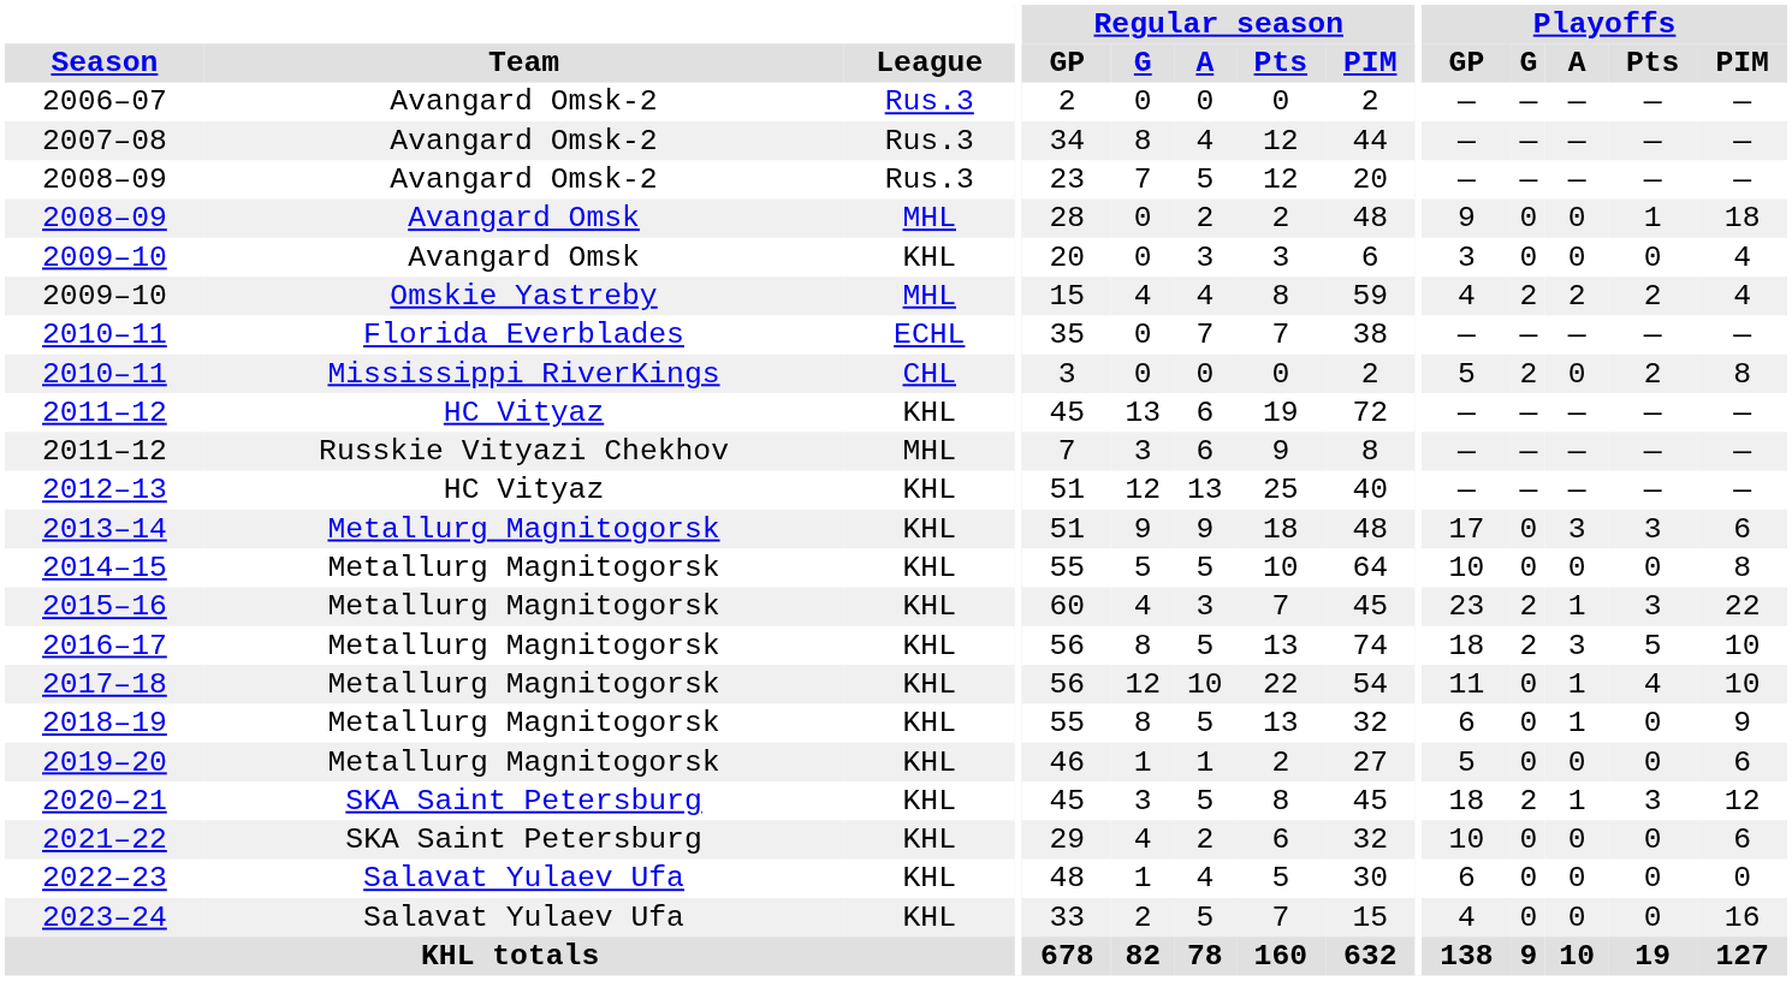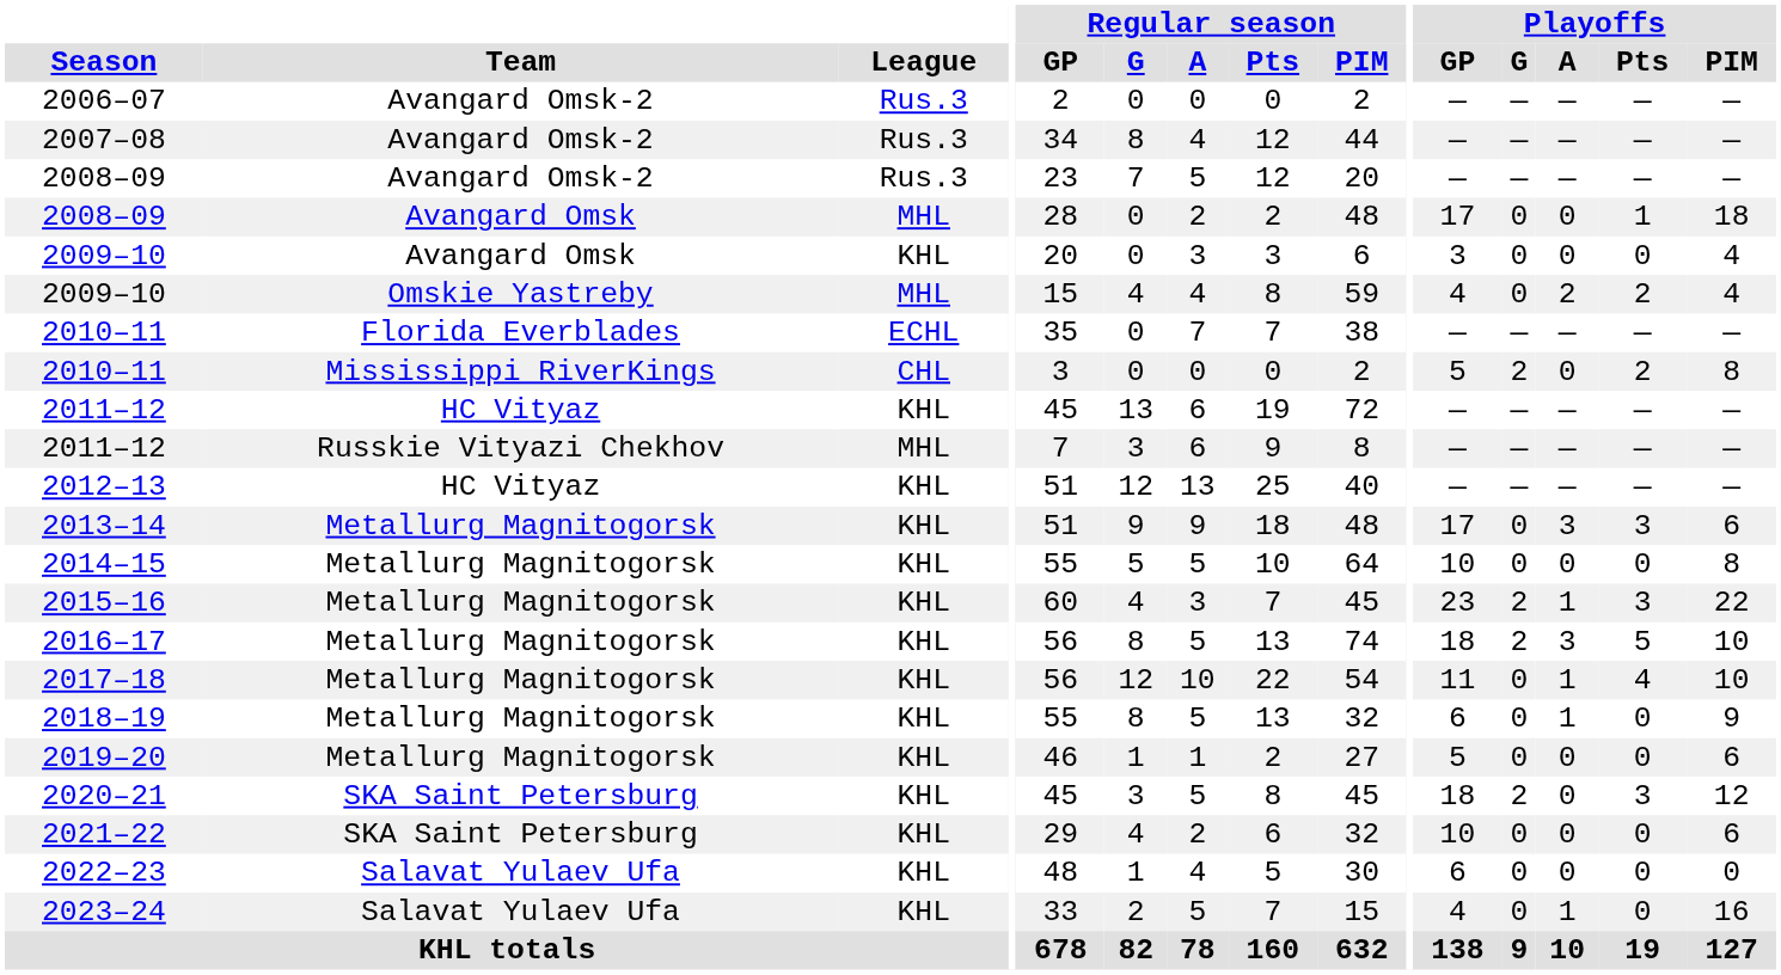 <table border="0" cellpadding="1" cellspacing="0" style="text-align:center; width:60em">
 <tr bgcolor="#e0e0e0">
 <th colspan="3" bgcolor="#ffffff"></th>
 <th rowspan="99" bgcolor="#ffffff"></th>
 <th colspan="5"><a href='#'>Regular season</a></th>
 <th rowspan="99" bgcolor="#ffffff"></th>
 <th colspan="5"><a href='#'>Playoffs</a></th>
 </tr>
 <tr bgcolor="#e0e0e0">
 <th><a href='#'>Season</a></th>
 <th>Team</th>
 <th>League</th>
 <th>GP</th>
 <th><a href='#'>G</a></th>
 <th><a href='#'>A</a></th>
 <th><a href='#'>Pts</a></th>
 <th><a href='#'>PIM</a></th>
 <th>GP</th>
 <th>G</th>
 <th>A</th>
 <th>Pts</th>
 <th>PIM</th>
 </tr>
 <tr>
 <td>2006–07</td>
 <td>Avangard Omsk-2</td>
 <td><a href='#'>Rus.3</a></td>
 <td>2</td>
 <td>0</td>
 <td>0</td>
 <td>0</td>
 <td>2</td>
 <td>—</td>
 <td>—</td>
 <td>—</td>
 <td>—</td>
 <td>—</td>
 </tr>
 <tr bgcolor="#f0f0f0">
 <td>2007–08</td>
 <td>Avangard Omsk-2</td>
 <td>Rus.3</td>
 <td>34</td>
 <td>8</td>
 <td>4</td>
 <td>12</td>
 <td>44</td>
 <td>—</td>
 <td>—</td>
 <td>—</td>
 <td>—</td>
 <td>—</td>
 </tr>
 <tr>
 <td>2008–09</td>
 <td>Avangard Omsk-2</td>
 <td>Rus.3</td>
 <td>23</td>
 <td>7</td>
 <td>5</td>
 <td>12</td>
 <td>20</td>
 <td>—</td>
 <td>—</td>
 <td>—</td>
 <td>—</td>
 <td>—</td>
 </tr>
 <tr bgcolor="#f0f0f0">
 <td><a href='#'>2008–09</a></td>
 <td><a href='#'>Avangard Omsk</a></td>
 <td><a href='#'>MHL</a></td>
 <td>28</td>
 <td>0</td>
 <td>2</td>
 <td>2</td>
 <td>48</td>
-<td>9</td>
+<td>17</td>
 <td>0</td>
 <td>0</td>
 <td>1</td>
 <td>18</td>
 </tr>
 <tr>
 <td><a href='#'>2009–10</a></td>
 <td>Avangard Omsk</td>
 <td>KHL</td>
 <td>20</td>
 <td>0</td>
 <td>3</td>
 <td>3</td>
 <td>6</td>
 <td>3</td>
 <td>0</td>
 <td>0</td>
 <td>0</td>
 <td>4</td>
 </tr>
 <tr bgcolor="#f0f0f0">
 <td>2009–10</td>
 <td><a href='#'>Omskie Yastreby</a></td>
 <td><a href='#'>MHL</a></td>
 <td>15</td>
 <td>4</td>
 <td>4</td>
 <td>8</td>
 <td>59</td>
 <td>4</td>
-<td>2</td>
+<td>0</td>
 <td>2</td>
 <td>2</td>
 <td>4</td>
 </tr>
 <tr>
 <td><a href='#'>2010–11</a></td>
 <td><a href='#'>Florida Everblades</a></td>
 <td><a href='#'>ECHL</a></td>
 <td>35</td>
 <td>0</td>
 <td>7</td>
 <td>7</td>
 <td>38</td>
 <td>—</td>
 <td>—</td>
 <td>—</td>
 <td>—</td>
 <td>—</td>
 </tr>
 <tr bgcolor="#f0f0f0">
 <td><a href='#'>2010–11</a></td>
 <td><a href='#'>Mississippi RiverKings</a></td>
 <td><a href='#'>CHL</a></td>
 <td>3</td>
 <td>0</td>
 <td>0</td>
 <td>0</td>
 <td>2</td>
 <td>5</td>
 <td>2</td>
 <td>0</td>
 <td>2</td>
 <td>8</td>
 </tr>
 <tr>
 <td><a href='#'>2011–12</a></td>
 <td><a href='#'>HC Vityaz</a></td>
 <td>KHL</td>
 <td>45</td>
 <td>13</td>
 <td>6</td>
 <td>19</td>
 <td>72</td>
 <td>—</td>
 <td>—</td>
 <td>—</td>
 <td>—</td>
 <td>—</td>
 </tr>
 <tr bgcolor="#f0f0f0">
 <td>2011–12</td>
 <td>Russkie Vityazi Chekhov</td>
 <td>MHL</td>
 <td>7</td>
 <td>3</td>
 <td>6</td>
 <td>9</td>
 <td>8</td>
 <td>—</td>
 <td>—</td>
 <td>—</td>
 <td>—</td>
 <td>—</td>
 </tr>
 <tr>
 <td><a href='#'>2012–13</a></td>
 <td>HC Vityaz</td>
 <td>KHL</td>
 <td>51</td>
 <td>12</td>
 <td>13</td>
 <td>25</td>
 <td>40</td>
 <td>—</td>
 <td>—</td>
 <td>—</td>
 <td>—</td>
 <td>—</td>
 </tr>
 <tr bgcolor="#f0f0f0">
 <td><a href='#'>2013–14</a></td>
 <td><a href='#'>Metallurg Magnitogorsk</a></td>
 <td>KHL</td>
 <td>51</td>
 <td>9</td>
 <td>9</td>
 <td>18</td>
 <td>48</td>
 <td>17</td>
 <td>0</td>
 <td>3</td>
 <td>3</td>
 <td>6</td>
 </tr>
 <tr>
 <td><a href='#'>2014–15</a></td>
 <td>Metallurg Magnitogorsk</td>
 <td>KHL</td>
 <td>55</td>
 <td>5</td>
 <td>5</td>
 <td>10</td>
 <td>64</td>
 <td>10</td>
 <td>0</td>
 <td>0</td>
 <td>0</td>
 <td>8</td>
 </tr>
 <tr bgcolor="#f0f0f0">
 <td><a href='#'>2015–16</a></td>
 <td>Metallurg Magnitogorsk</td>
 <td>KHL</td>
 <td>60</td>
 <td>4</td>
 <td>3</td>
 <td>7</td>
 <td>45</td>
 <td>23</td>
 <td>2</td>
 <td>1</td>
 <td>3</td>
 <td>22</td>
 </tr>
 <tr>
 <td><a href='#'>2016–17</a></td>
 <td>Metallurg Magnitogorsk</td>
 <td>KHL</td>
 <td>56</td>
 <td>8</td>
 <td>5</td>
 <td>13</td>
 <td>74</td>
 <td>18</td>
 <td>2</td>
 <td>3</td>
 <td>5</td>
 <td>10</td>
 </tr>
 <tr bgcolor="#f0f0f0">
 <td><a href='#'>2017–18</a></td>
 <td>Metallurg Magnitogorsk</td>
 <td>KHL</td>
 <td>56</td>
 <td>12</td>
 <td>10</td>
 <td>22</td>
 <td>54</td>
 <td>11</td>
 <td>0</td>
 <td>1</td>
 <td>4</td>
 <td>10</td>
 </tr>
 <tr>
 <td><a href='#'>2018–19</a></td>
 <td>Metallurg Magnitogorsk</td>
 <td>KHL</td>
 <td>55</td>
 <td>8</td>
 <td>5</td>
 <td>13</td>
 <td>32</td>
 <td>6</td>
 <td>0</td>
 <td>1</td>
 <td>0</td>
 <td>9</td>
 </tr>
 <tr bgcolor="#f0f0f0">
 <td><a href='#'>2019–20</a></td>
 <td>Metallurg Magnitogorsk</td>
 <td>KHL</td>
 <td>46</td>
 <td>1</td>
 <td>1</td>
 <td>2</td>
 <td>27</td>
 <td>5</td>
 <td>0</td>
 <td>0</td>
 <td>0</td>
 <td>6</td>
 </tr>
 <tr>
 <td><a href='#'>2020–21</a></td>
 <td><a href='#'>SKA Saint Petersburg</a></td>
 <td>KHL</td>
 <td>45</td>
 <td>3</td>
 <td>5</td>
 <td>8</td>
 <td>45</td>
 <td>18</td>
 <td>2</td>
-<td>1</td>
+<td>0</td>
 <td>3</td>
 <td>12</td>
 </tr>
 <tr bgcolor="#f0f0f0">
 <td><a href='#'>2021–22</a></td>
 <td>SKA Saint Petersburg</td>
 <td>KHL</td>
 <td>29</td>
 <td>4</td>
 <td>2</td>
 <td>6</td>
 <td>32</td>
 <td>10</td>
 <td>0</td>
 <td>0</td>
 <td>0</td>
 <td>6</td>
 </tr>
 <tr>
 <td><a href='#'>2022–23</a></td>
 <td><a href='#'>Salavat Yulaev Ufa</a></td>
 <td>KHL</td>
 <td>48</td>
 <td>1</td>
 <td>4</td>
 <td>5</td>
 <td>30</td>
 <td>6</td>
 <td>0</td>
 <td>0</td>
 <td>0</td>
 <td>0</td>
 </tr>
 <tr bgcolor="#f0f0f0">
 <td><a href='#'>2023–24</a></td>
 <td>Salavat Yulaev Ufa</td>
 <td>KHL</td>
 <td>33</td>
 <td>2</td>
 <td>5</td>
 <td>7</td>
 <td>15</td>
 <td>4</td>
 <td>0</td>
-<td>0</td>
+<td>1</td>
 <td>0</td>
 <td>16</td>
 </tr>
 <tr bgcolor="#e0e0e0">
 <th colspan="3">KHL totals</th>
 <th>678</th>
 <th>82</th>
 <th>78</th>
 <th>160</th>
 <th>632</th>
 <th>138</th>
 <th>9</th>
 <th>10</th>
 <th>19</th>
 <th>127</th>
 </tr>
 </table>
